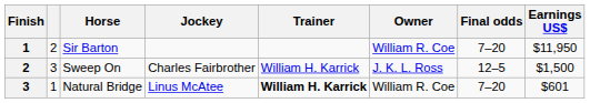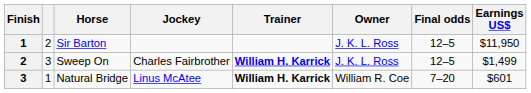 <table class="wikitable sortable">
 <tr>
 <th>Finish</th>
 <th></th>
 <th>Horse</th>
 <th>Jockey</th>
 <th>Trainer</th>
 <th>Owner</th>
 <th>Final odds</th>
 <th>Earnings<br><span><a href='#'>US$</a></span></th>
 </tr>
 <tr>
 <th>1</th>
 <td style="text-align: center;">2</td>
 <td><a href='#'>Sir Barton</a></td>
 <td></td>
 <td></td>
-<td><a href='#'>William R. Coe</a></td>
-<td style="text-align: center;">7–20</td>
+<td><a href='#'>J. K. L. Ross</a></td>
+<td style="text-align: center;">12–5</td>
 <td style="text-align: center;">$11,950</td>
 </tr>
 <tr>
 <th>2</th>
 <td style="text-align: center;">3</td>
 <td>Sweep On</td>
 <td>Charles Fairbrother</td>
-<td><a href='#'>William H. Karrick</a></td>
+<td><strong><a href='#'>William H. Karrick</a></strong></td>
 <td><a href='#'>J. K. L. Ross</a></td>
 <td style="text-align: center;">12–5</td>
-<td style="text-align: center;">$1,500</td>
+<td style="text-align: center;">$1,499</td>
 </tr>
 <tr>
 <th>3</th>
 <td style="text-align: center;">1</td>
 <td>Natural Bridge</td>
 <td><a href='#'>Linus McAtee</a></td>
 <td><strong>William H. Karrick</strong></td>
 <td>William R. Coe</td>
 <td style="text-align: center;">7–20</td>
 <td style="text-align: center;">$601</td>
 </tr>
 </table>
